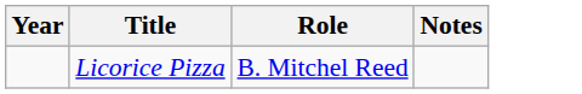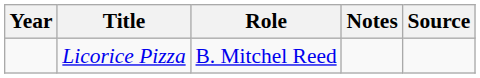 <table class="wikitable sortable">
 <tr>
 <th>Year</th>
 <th><strong>Title</strong></th>
 <th>Role</th>
 <th>Notes</th>
+<th>Source</th>
 </tr>
 <tr>
 <td></td>
 <td><em><a href='#'>Licorice Pizza</a></em></td>
 <td><a href='#'>B. Mitchel Reed</a></td>
 <td></td>
+<td></td>
 </tr>
 </table>
